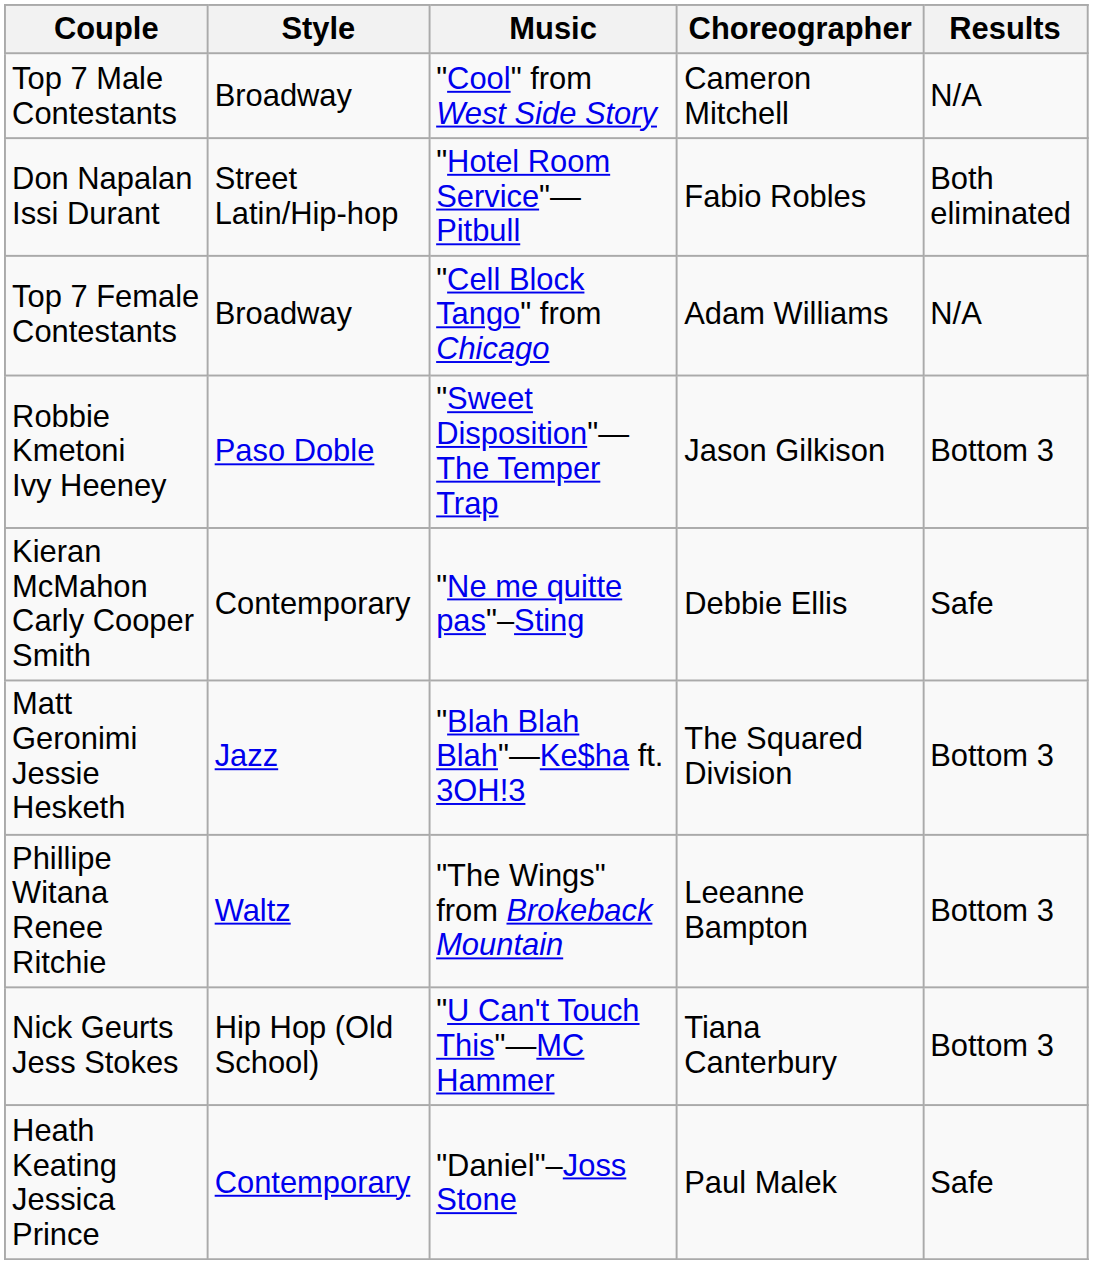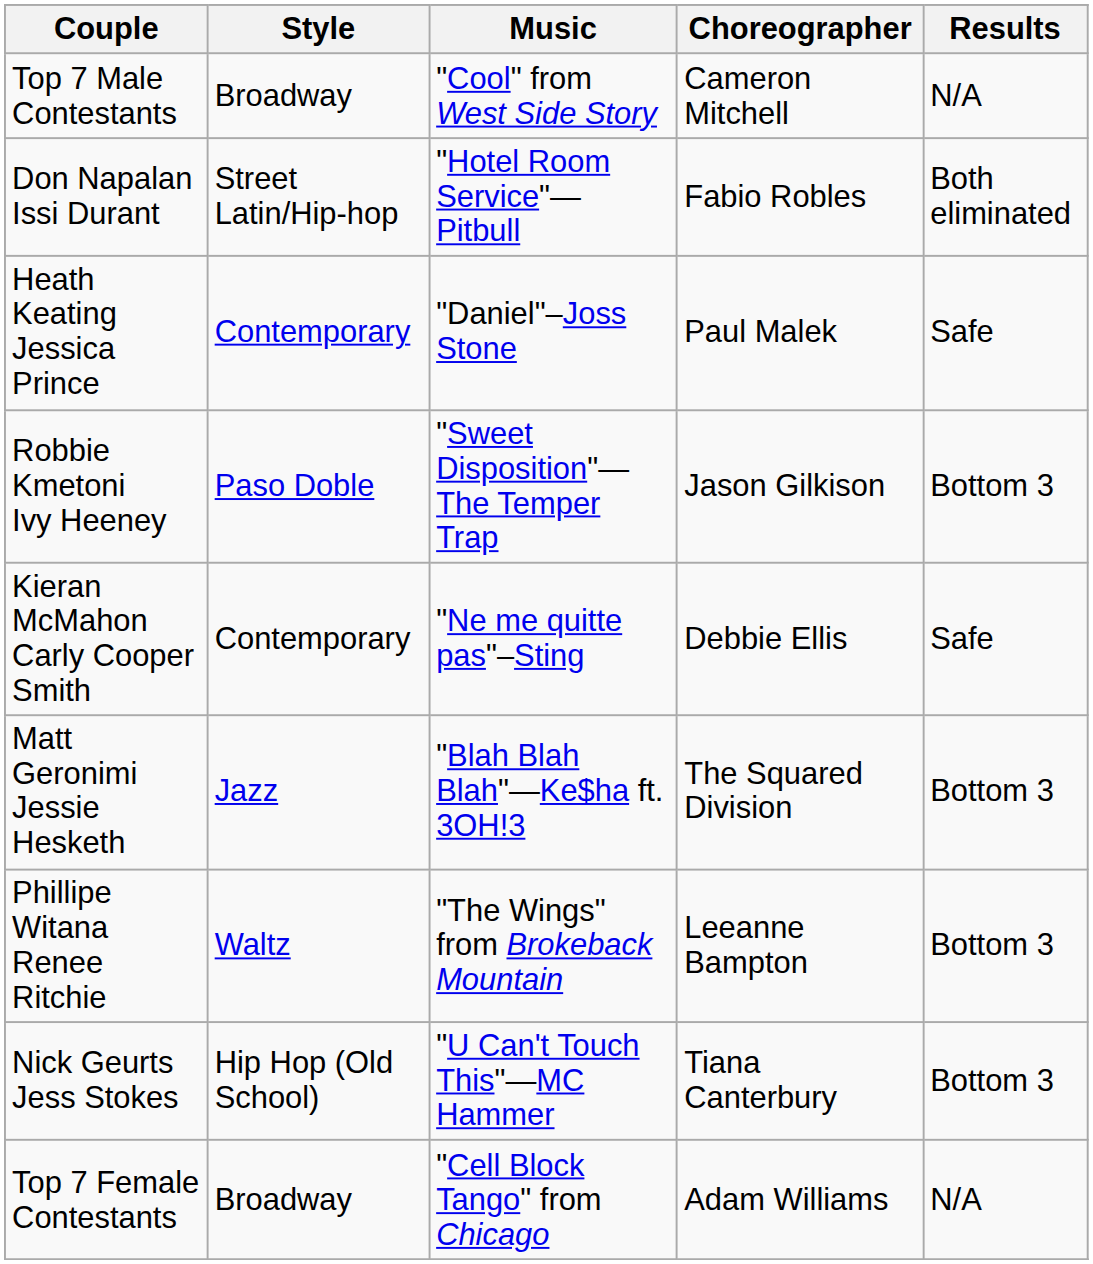 <table class="wikitable" width="90%">
 <tr>
 <th>Couple</th>
 <th>Style</th>
 <th>Music</th>
 <th>Choreographer</th>
 <th>Results</th>
 </tr>
 <tr>
 <td>Top 7 Male Contestants</td>
 <td>Broadway</td>
 <td>"<a href='#'>Cool</a>" from <em><a href='#'>West Side Story</a></em></td>
 <td>Cameron Mitchell</td>
 <td>N/A</td>
 </tr>
 <tr>
 <td>Don Napalan <br> Issi Durant</td>
 <td>Street Latin/Hip-hop</td>
 <td>"<a href='#'>Hotel Room Service</a>"— <a href='#'>Pitbull</a></td>
 <td>Fabio Robles</td>
 <td>Both eliminated</td>
 </tr>
 <tr>
-<td>Top 7 Female Contestants</td>
-<td>Broadway</td>
-<td>"<a href='#'>Cell Block Tango</a>" from <em><a href='#'>Chicago</a></em></td>
-<td>Adam Williams</td>
-<td>N/A</td>
+<td>Heath Keating <br> Jessica Prince</td>
+<td><a href='#'>Contemporary</a></td>
+<td>"Daniel"–<a href='#'>Joss Stone</a></td>
+<td>Paul Malek</td>
+<td>Safe</td>
 </tr>
 <tr>
 <td>Robbie Kmetoni <br> Ivy Heeney</td>
 <td><a href='#'>Paso Doble</a></td>
 <td>"<a href='#'>Sweet Disposition</a>"—<a href='#'>The Temper Trap</a></td>
 <td>Jason Gilkison</td>
 <td>Bottom 3</td>
 </tr>
 <tr>
 <td>Kieran McMahon <br> Carly Cooper Smith</td>
 <td>Contemporary</td>
 <td>"<a href='#'>Ne me quitte pas</a>"–<a href='#'>Sting</a></td>
 <td>Debbie Ellis</td>
 <td>Safe</td>
 </tr>
 <tr>
 <td>Matt Geronimi<br> Jessie Hesketh</td>
 <td><a href='#'>Jazz</a></td>
 <td>"<a href='#'>Blah Blah Blah</a>"—<a href='#'>Ke$ha</a> ft. <a href='#'>3OH!3</a></td>
 <td>The Squared Division</td>
 <td>Bottom 3</td>
 </tr>
 <tr>
 <td>Phillipe Witana <br> Renee Ritchie</td>
 <td><a href='#'>Waltz</a></td>
 <td>"The Wings" from <em><a href='#'>Brokeback Mountain</a></em></td>
 <td>Leeanne Bampton</td>
 <td>Bottom 3</td>
 </tr>
 <tr>
 <td>Nick Geurts <br> Jess Stokes</td>
 <td>Hip Hop (Old School)</td>
 <td>"<a href='#'>U Can't Touch This</a>"—<a href='#'>MC Hammer</a></td>
 <td>Tiana Canterbury</td>
 <td>Bottom 3</td>
 </tr>
 <tr>
-<td>Heath Keating <br> Jessica Prince</td>
-<td><a href='#'>Contemporary</a></td>
-<td>"Daniel"–<a href='#'>Joss Stone</a></td>
-<td>Paul Malek</td>
-<td>Safe</td>
+<td>Top 7 Female Contestants</td>
+<td>Broadway</td>
+<td>"<a href='#'>Cell Block Tango</a>" from <em><a href='#'>Chicago</a></em></td>
+<td>Adam Williams</td>
+<td>N/A</td>
 </tr>
 <tr>
 </tr>
 </table>
